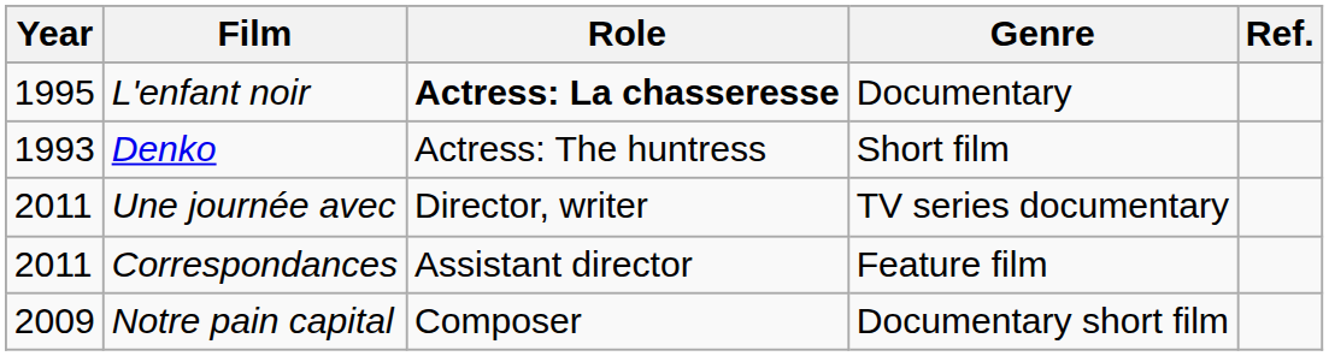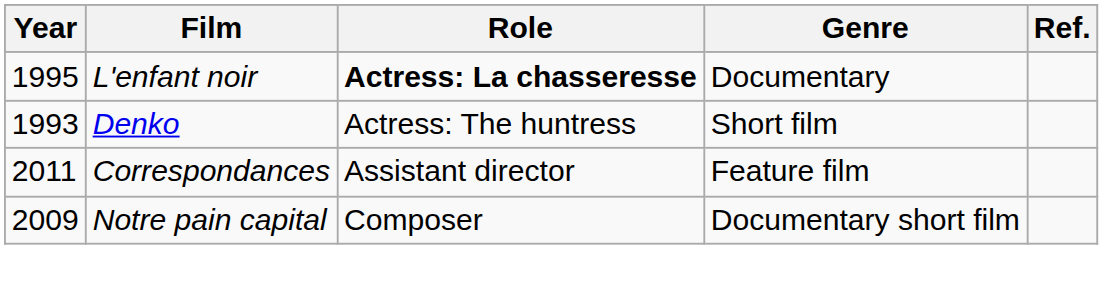 <table class="wikitable">
 <tr>
 <th>Year</th>
 <th>Film</th>
 <th>Role</th>
 <th>Genre</th>
 <th>Ref.</th>
 </tr>
 <tr>
 <td>1995</td>
 <td><em>L'enfant noir</em></td>
 <td><strong>Actress: La chasseresse</strong></td>
 <td>Documentary</td>
 <td></td>
 </tr>
 <tr>
 <td>1993</td>
 <td><em><a href='#'>Denko</a></em></td>
 <td>Actress: The huntress</td>
 <td>Short film</td>
 <td></td>
 </tr>
 <tr>
 <td>2011</td>
-<td><em>Une journée avec</em></td>
-<td>Director, writer</td>
-<td>TV series documentary</td>
-<td></td>
-</tr>
-<tr>
-<td>2011</td>
 <td><em>Correspondances</em></td>
 <td>Assistant director</td>
 <td>Feature film</td>
 <td></td>
 </tr>
 <tr>
 <td>2009</td>
 <td><em>Notre pain capital</em></td>
 <td>Composer</td>
 <td>Documentary short film</td>
 <td></td>
 </tr>
 </table>
